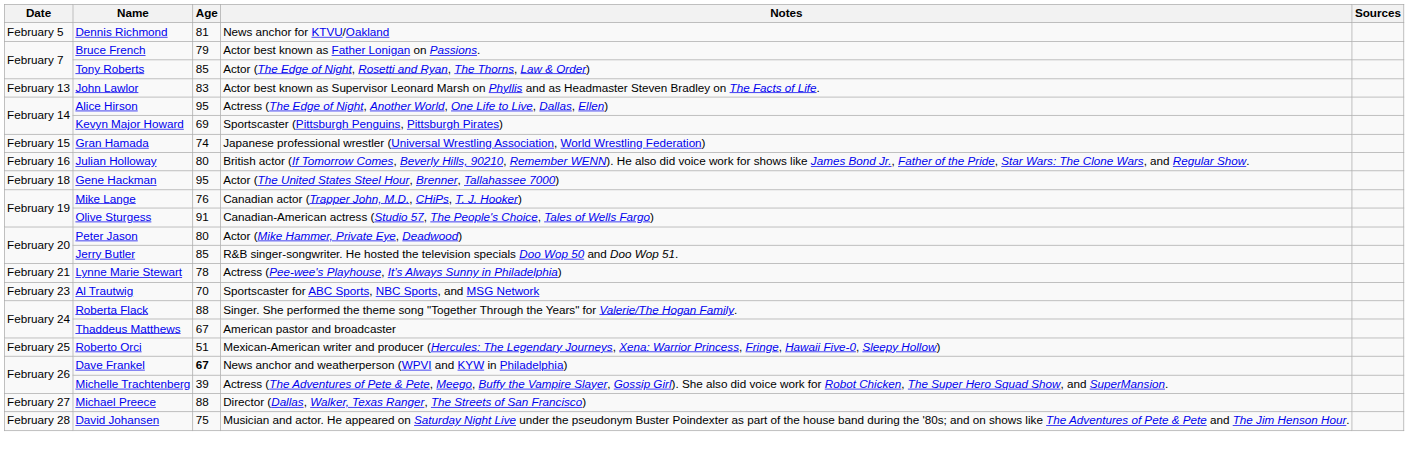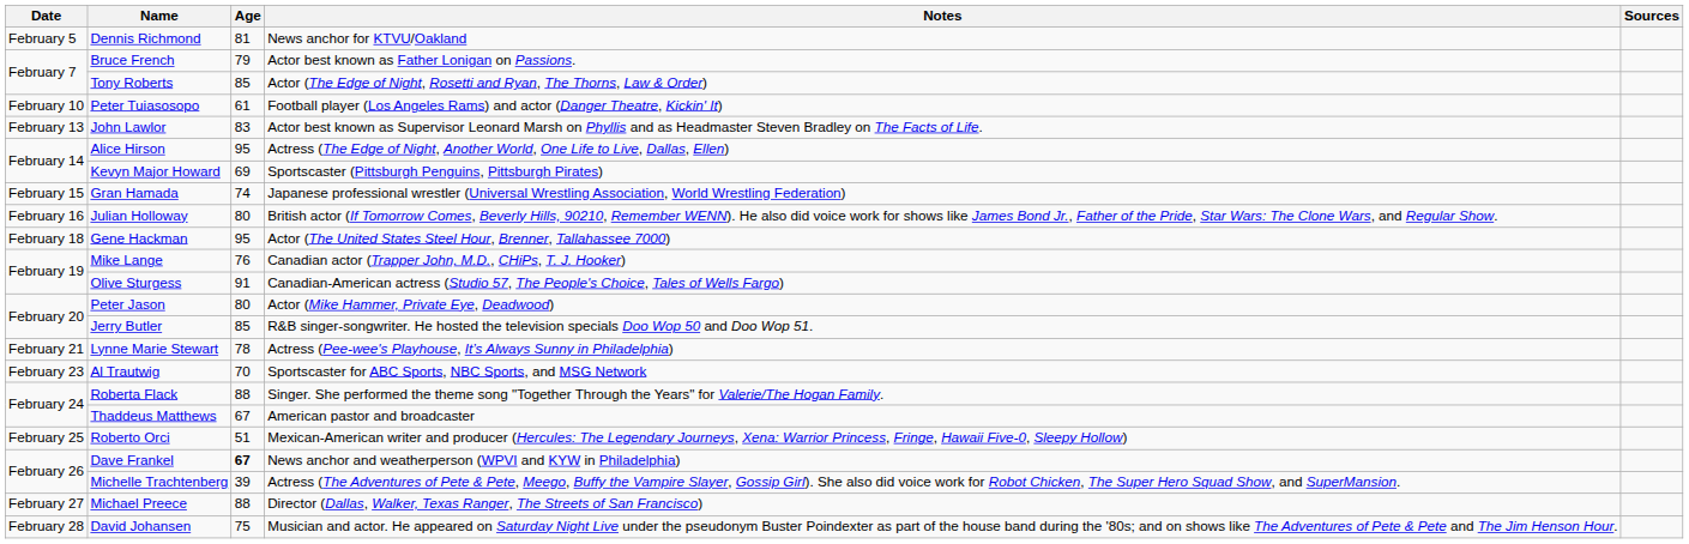 <table class="wikitable sortable">
 <tr>
 <th>Date</th>
 <th>Name</th>
 <th>Age</th>
 <th>Notes</th>
 <th>Sources</th>
 </tr>
 <tr>
 <td>February 5</td>
 <td><a href='#'>Dennis Richmond</a></td>
 <td>81</td>
 <td>News anchor for <a href='#'>KTVU</a>/<a href='#'>Oakland</a></td>
 <td></td>
 </tr>
 <tr>
 <td rowspan=2>February 7</td>
 <td><a href='#'>Bruce French</a></td>
 <td>79</td>
 <td>Actor best known as <a href='#'>Father Lonigan</a> on <em><a href='#'>Passions</a></em>.</td>
 <td></td>
 </tr>
 <tr>
 <td><a href='#'>Tony Roberts</a></td>
 <td>85</td>
 <td>Actor (<em><a href='#'>The Edge of Night</a></em>, <em><a href='#'>Rosetti and Ryan</a></em>, <em><a href='#'>The Thorns</a></em>, <em><a href='#'>Law & Order</a></em>)</td>
+<td></td>
+</tr>
+<tr>
+<td>February 10</td>
+<td><a href='#'>Peter Tuiasosopo</a></td>
+<td>61</td>
+<td>Football player (<a href='#'>Los Angeles Rams</a>) and actor (<em><a href='#'>Danger Theatre</a></em>, <em><a href='#'>Kickin' It</a></em>)</td>
 <td></td>
 </tr>
 <tr>
 <td>February 13</td>
 <td><a href='#'>John Lawlor</a></td>
 <td>83</td>
 <td>Actor best known as Supervisor Leonard Marsh on <em><a href='#'>Phyllis</a></em> and as Headmaster Steven Bradley on <em><a href='#'>The Facts of Life</a></em>.</td>
 <td></td>
 </tr>
 <tr>
 <td rowspan="2">February 14</td>
 <td><a href='#'>Alice Hirson</a></td>
 <td>95</td>
 <td>Actress (<em><a href='#'>The Edge of Night</a></em>, <em><a href='#'>Another World</a></em>, <em><a href='#'>One Life to Live</a></em>, <em><a href='#'>Dallas</a></em>, <em><a href='#'>Ellen</a></em>)</td>
 <td></td>
 </tr>
 <tr>
 <td><a href='#'>Kevyn Major Howard</a></td>
 <td>69</td>
 <td>Sportscaster (<a href='#'>Pittsburgh Penguins</a>, <a href='#'>Pittsburgh Pirates</a>)</td>
 <td></td>
 </tr>
 <tr>
 <td>February 15</td>
 <td><a href='#'>Gran Hamada</a></td>
 <td>74</td>
 <td>Japanese professional wrestler (<a href='#'>Universal Wrestling Association</a>, <a href='#'>World Wrestling Federation</a>)</td>
 <td></td>
 </tr>
 <tr>
 <td>February 16</td>
 <td><a href='#'>Julian Holloway</a></td>
 <td>80</td>
 <td>British actor (<em><a href='#'>If Tomorrow Comes</a></em>, <em><a href='#'>Beverly Hills, 90210</a></em>, <em><a href='#'>Remember WENN</a></em>). He also did voice work for shows like <em><a href='#'>James Bond Jr.</a></em>, <em><a href='#'>Father of the Pride</a></em>, <em><a href='#'>Star Wars: The Clone Wars</a></em>, and <em><a href='#'>Regular Show</a></em>.</td>
 <td></td>
 </tr>
 <tr>
 <td>February 18</td>
 <td><a href='#'>Gene Hackman</a></td>
 <td>95</td>
 <td>Actor (<em><a href='#'>The United States Steel Hour</a></em>, <em><a href='#'>Brenner</a></em>, <em><a href='#'>Tallahassee 7000</a></em>)</td>
 <td></td>
 </tr>
 <tr>
 <td rowspan="2">February 19</td>
 <td><a href='#'>Mike Lange</a></td>
 <td>76</td>
 <td>Canadian actor (<em><a href='#'>Trapper John, M.D.</a></em>, <em><a href='#'>CHiPs</a></em>, <em><a href='#'>T. J. Hooker</a></em>)</td>
 <td></td>
 </tr>
 <tr>
 <td><a href='#'>Olive Sturgess</a></td>
 <td>91</td>
 <td>Canadian-American actress (<em><a href='#'>Studio 57</a></em>, <em><a href='#'>The People's Choice</a></em>, <em><a href='#'>Tales of Wells Fargo</a></em>)</td>
 <td></td>
 </tr>
 <tr>
 <td rowspan=2>February 20</td>
 <td><a href='#'>Peter Jason</a></td>
 <td>80</td>
 <td>Actor (<em><a href='#'>Mike Hammer, Private Eye</a></em>, <em><a href='#'>Deadwood</a></em>)</td>
 <td></td>
 </tr>
 <tr>
 <td><a href='#'>Jerry Butler</a></td>
 <td>85</td>
 <td>R&B singer-songwriter. He hosted the television specials <em><a href='#'>Doo Wop 50</a></em> and <em>Doo Wop 51</em>.</td>
 <td></td>
 </tr>
 <tr>
 <td>February 21</td>
 <td><a href='#'>Lynne Marie Stewart</a></td>
 <td>78</td>
 <td>Actress (<em><a href='#'>Pee-wee's Playhouse</a></em>, <em><a href='#'>It’s Always Sunny in Philadelphia</a></em>)</td>
 <td></td>
 </tr>
 <tr>
 <td>February 23</td>
 <td><a href='#'>Al Trautwig</a></td>
 <td>70</td>
 <td>Sportscaster for <a href='#'>ABC Sports</a>, <a href='#'>NBC Sports</a>, and <a href='#'>MSG Network</a></td>
 <td></td>
 </tr>
 <tr>
 <td rowspan="2">February 24</td>
 <td><a href='#'>Roberta Flack</a></td>
 <td>88</td>
 <td>Singer. She performed the theme song "Together Through the Years" for <em><a href='#'>Valerie/The Hogan Family</a></em>.</td>
 <td></td>
 </tr>
 <tr>
 <td><a href='#'>Thaddeus Matthews</a></td>
 <td>67</td>
 <td>American pastor and broadcaster</td>
 <td></td>
 </tr>
 <tr>
 <td>February 25</td>
 <td><a href='#'>Roberto Orci</a></td>
 <td>51</td>
 <td>Mexican-American writer and producer (<em><a href='#'>Hercules: The Legendary Journeys</a></em>, <em><a href='#'>Xena: Warrior Princess</a></em>, <em><a href='#'>Fringe</a></em>, <em><a href='#'>Hawaii Five-0</a></em>, <em><a href='#'>Sleepy Hollow</a></em>)</td>
 <td></td>
 </tr>
 <tr>
 <td rowspan="2">February 26</td>
 <td><a href='#'>Dave Frankel</a></td>
 <td><strong>67</strong></td>
 <td>News anchor and weatherperson (<a href='#'>WPVI</a> and <a href='#'>KYW</a> in <a href='#'>Philadelphia</a>)</td>
 <td></td>
 </tr>
 <tr>
 <td><a href='#'>Michelle Trachtenberg</a></td>
 <td>39</td>
 <td>Actress (<em><a href='#'>The Adventures of Pete & Pete</a></em>, <em><a href='#'>Meego</a></em>, <em><a href='#'>Buffy the Vampire Slayer</a></em>, <em><a href='#'>Gossip Girl</a></em>). She also did voice work for <em><a href='#'>Robot Chicken</a></em>, <em><a href='#'>The Super Hero Squad Show</a></em>, and <em><a href='#'>SuperMansion</a></em>.</td>
 <td></td>
 </tr>
 <tr>
 <td>February 27</td>
 <td><a href='#'>Michael Preece</a></td>
 <td>88</td>
 <td>Director (<em><a href='#'>Dallas</a></em>, <em><a href='#'>Walker, Texas Ranger</a></em>, <em><a href='#'>The Streets of San Francisco</a></em>)</td>
 <td></td>
 </tr>
 <tr>
 <td>February 28</td>
 <td><a href='#'>David Johansen</a></td>
 <td>75</td>
 <td>Musician and actor. He appeared on <em><a href='#'>Saturday Night Live</a></em> under the pseudonym Buster Poindexter as part of the house band during the '80s; and on shows like <em><a href='#'>The Adventures of Pete & Pete</a></em> and <em><a href='#'>The Jim Henson Hour</a></em>.</td>
 <td></td>
 </tr>
 </table>
